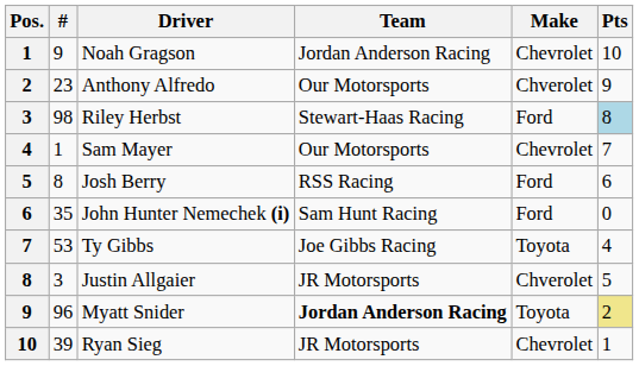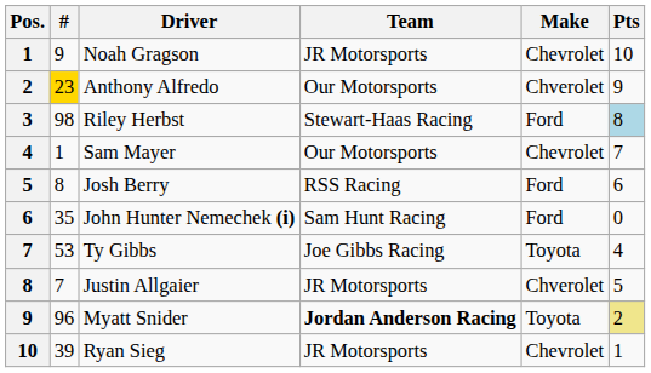 <table class="wikitable" style="font-size:95%">
 <tr>
 <th>Pos.</th>
 <th>#</th>
 <th>Driver</th>
 <th>Team</th>
 <th>Make</th>
 <th>Pts</th>
 </tr>
 <tr>
 <th>1</th>
 <td>9</td>
 <td>Noah Gragson</td>
-<td>Jordan Anderson Racing</td>
+<td>JR Motorsports</td>
 <td>Chevrolet</td>
 <td>10</td>
 </tr>
 <tr>
 <th>2</th>
-<td>23</td>
+<td style="background: gold;">23</td>
 <td>Anthony Alfredo</td>
 <td>Our Motorsports</td>
 <td>Chverolet</td>
 <td>9</td>
 </tr>
 <tr>
 <th>3</th>
 <td>98</td>
 <td>Riley Herbst</td>
 <td>Stewart-Haas Racing</td>
 <td>Ford</td>
 <td style="background: lightblue;">8</td>
 </tr>
 <tr>
 <th>4</th>
 <td>1</td>
 <td>Sam Mayer</td>
 <td>Our Motorsports</td>
 <td>Chevrolet</td>
 <td>7</td>
 </tr>
 <tr>
 <th>5</th>
 <td>8</td>
 <td>Josh Berry</td>
 <td>RSS Racing</td>
 <td>Ford</td>
 <td>6</td>
 </tr>
 <tr>
 <th>6</th>
 <td>35</td>
 <td>John Hunter Nemechek <strong>(i)</strong></td>
 <td>Sam Hunt Racing</td>
 <td>Ford</td>
 <td>0</td>
 </tr>
 <tr>
 <th>7</th>
 <td>53</td>
 <td>Ty Gibbs</td>
 <td>Joe Gibbs Racing</td>
 <td>Toyota</td>
 <td>4</td>
 </tr>
 <tr>
 <th>8</th>
-<td>3</td>
+<td>7</td>
 <td>Justin Allgaier</td>
 <td>JR Motorsports</td>
 <td>Chverolet</td>
 <td>5</td>
 </tr>
 <tr>
 <th>9</th>
 <td>96</td>
 <td>Myatt Snider</td>
 <td><strong>Jordan Anderson Racing</strong></td>
 <td>Toyota</td>
 <td style="background: khaki;">2</td>
 </tr>
 <tr>
 <th>10</th>
 <td>39</td>
 <td>Ryan Sieg</td>
 <td>JR Motorsports</td>
 <td>Chevrolet</td>
 <td>1</td>
 </tr>
 </table>
